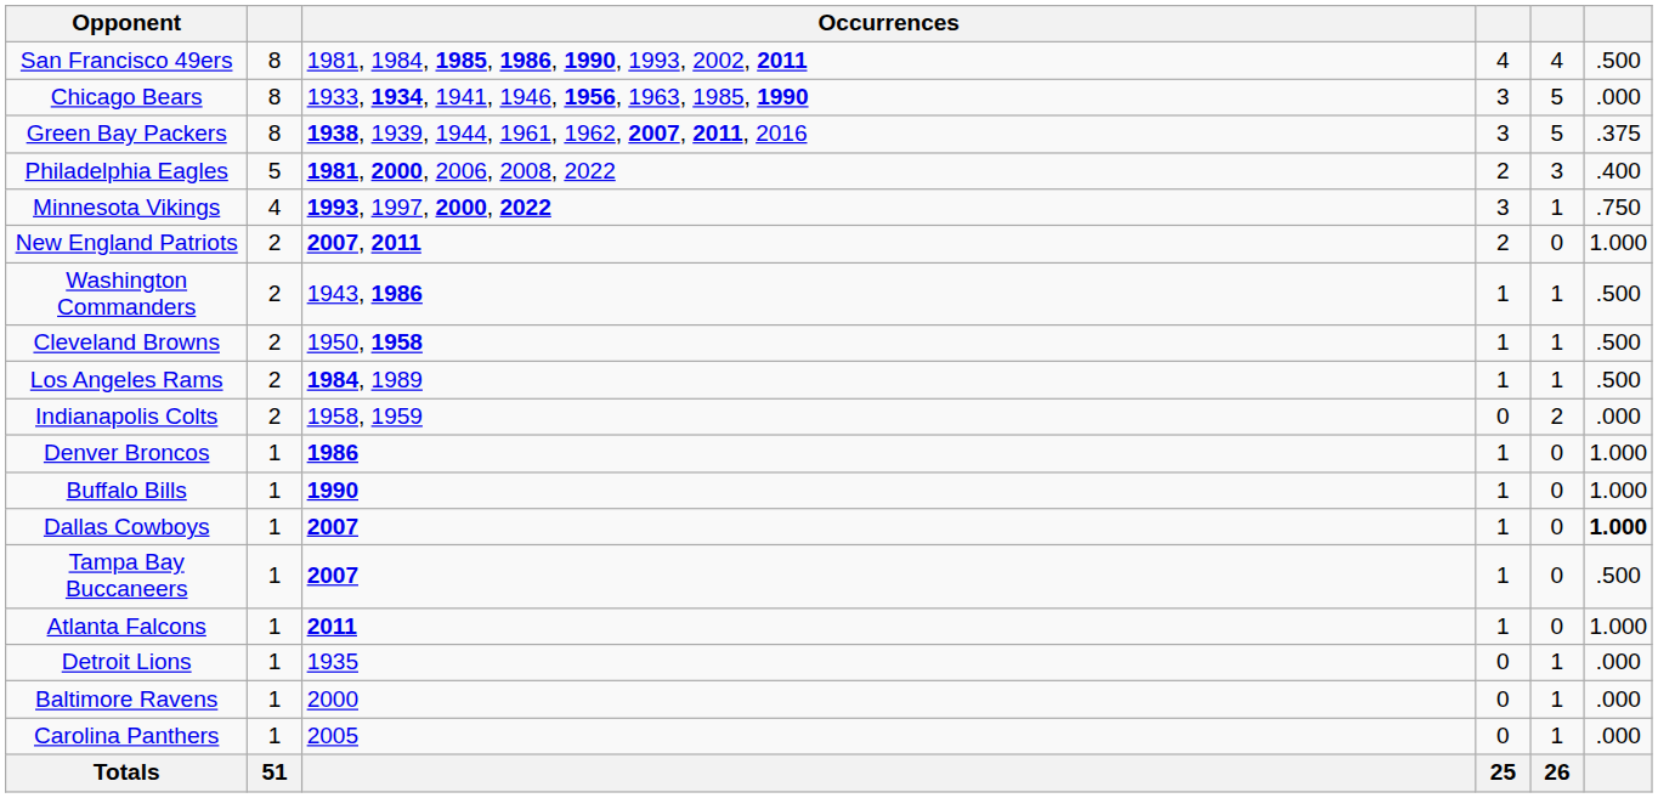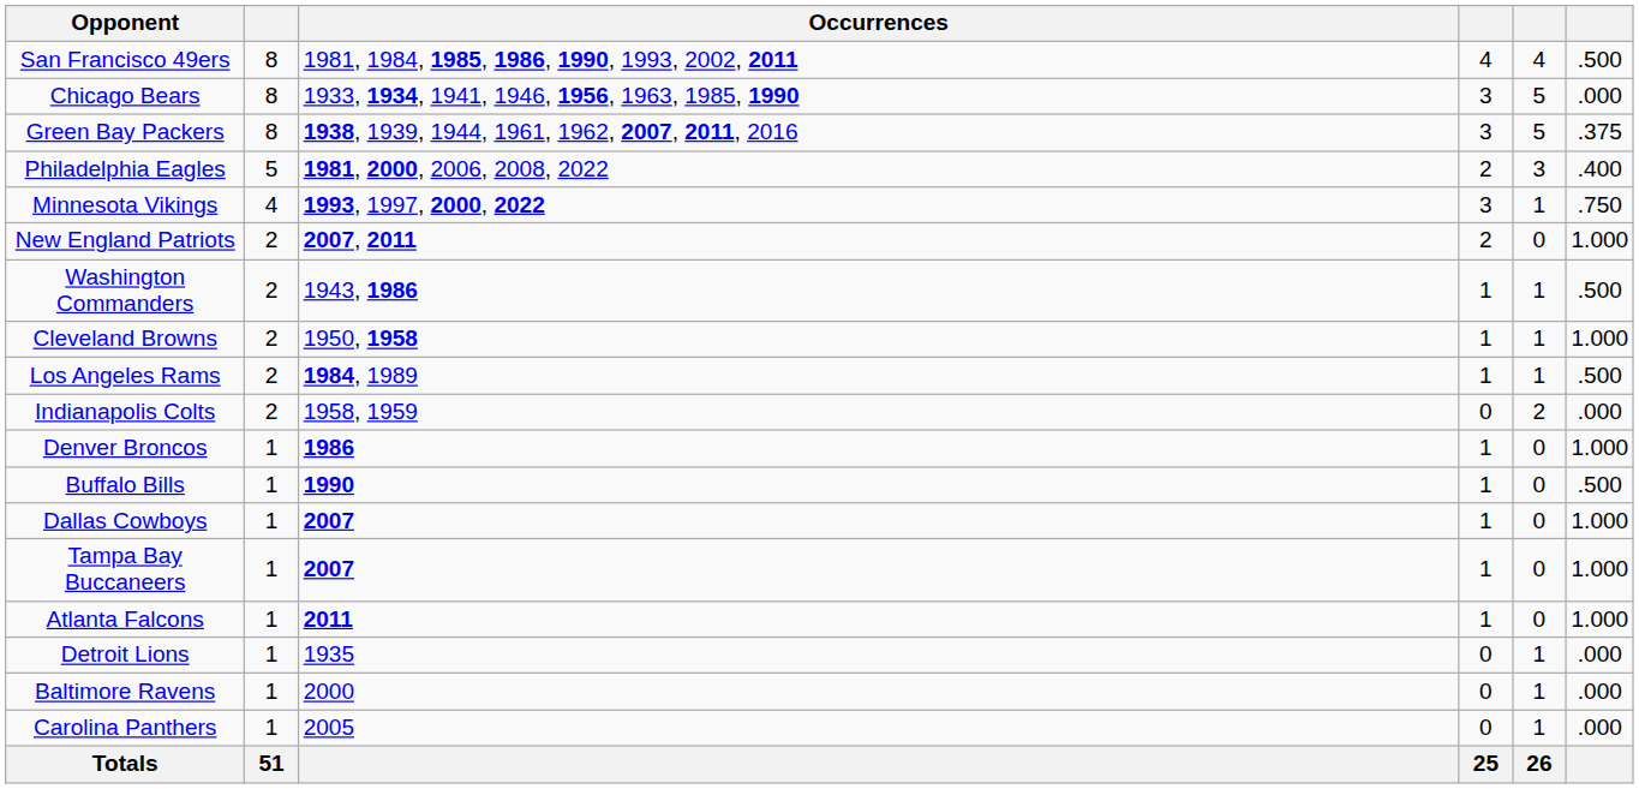 <table class="wikitable sortable" style="text-align: center; width: 72%;">
 <tr>
 <th width="160">Opponent</th>
 <th width="30"></th>
 <th>Occurrences</th>
 <th width="30"></th>
 <th width="30"></th>
 <th width="40"></th>
 </tr>
 <tr>
 <td><a href='#'>San Francisco 49ers</a></td>
 <td>8</td>
 <td align=left><a href='#'>1981</a>, <a href='#'>1984</a>, <strong><a href='#'>1985</a></strong>,  <strong><a href='#'>1986</a></strong>,  <strong><a href='#'>1990</a></strong>,  <a href='#'>1993</a>, <a href='#'>2002</a>, <strong><a href='#'>2011</a></strong></td>
 <td>4</td>
 <td>4</td>
 <td>.500</td>
 </tr>
 <tr>
 <td><a href='#'>Chicago Bears</a></td>
 <td>8</td>
 <td align=left><a href='#'>1933</a>, <strong><a href='#'>1934</a></strong>, <a href='#'>1941</a>, <a href='#'>1946</a>, <strong><a href='#'>1956</a></strong>, <a href='#'>1963</a>, <a href='#'>1985</a>, <strong><a href='#'>1990</a></strong></td>
 <td>3</td>
 <td>5</td>
 <td>.000</td>
 </tr>
 <tr>
 <td><a href='#'>Green Bay Packers</a></td>
 <td>8</td>
 <td align=left><strong><a href='#'>1938</a></strong>, <a href='#'>1939</a>, <a href='#'>1944</a>, <a href='#'>1961</a>, <a href='#'>1962</a>, <strong><a href='#'>2007</a></strong>, <strong><a href='#'>2011</a></strong>, <a href='#'>2016</a></td>
 <td>3</td>
 <td>5</td>
 <td>.375</td>
 </tr>
 <tr>
 <td><a href='#'>Philadelphia Eagles</a></td>
 <td>5</td>
 <td align=left><strong><a href='#'>1981</a></strong>, <strong><a href='#'>2000</a></strong>,  <a href='#'>2006</a>, <a href='#'>2008</a>, <a href='#'>2022</a></td>
 <td>2</td>
 <td>3</td>
 <td>.400</td>
 </tr>
 <tr>
 <td><a href='#'>Minnesota Vikings</a></td>
 <td>4</td>
 <td align=left><strong><a href='#'>1993</a></strong>, <a href='#'>1997</a>, <strong><a href='#'>2000</a></strong>, <strong><a href='#'>2022</a></strong></td>
 <td>3</td>
 <td>1</td>
 <td>.750</td>
 </tr>
 <tr>
 <td><a href='#'>New England Patriots</a></td>
 <td>2</td>
 <td align=left><strong><a href='#'>2007</a></strong>, <strong><a href='#'>2011</a></strong></td>
 <td>2</td>
 <td>0</td>
 <td>1.000</td>
 </tr>
 <tr>
 <td><a href='#'>Washington Commanders</a></td>
 <td>2</td>
 <td align=left><a href='#'>1943</a>, <strong><a href='#'>1986</a></strong></td>
 <td>1</td>
 <td>1</td>
 <td>.500</td>
 </tr>
 <tr>
 <td><a href='#'>Cleveland Browns</a></td>
 <td>2</td>
 <td align=left><a href='#'>1950</a>, <strong><a href='#'>1958</a></strong></td>
 <td>1</td>
 <td>1</td>
-<td>.500</td>
+<td>1.000</td>
 </tr>
 <tr>
 <td><a href='#'>Los Angeles Rams</a></td>
 <td>2</td>
 <td align=left><strong><a href='#'>1984</a></strong>, <a href='#'>1989</a></td>
 <td>1</td>
 <td>1</td>
 <td>.500</td>
 </tr>
 <tr>
 <td><a href='#'>Indianapolis Colts</a></td>
 <td>2</td>
 <td align=left><a href='#'>1958</a>, <a href='#'>1959</a></td>
 <td>0</td>
 <td>2</td>
 <td>.000</td>
 </tr>
 <tr>
 <td><a href='#'>Denver Broncos</a></td>
 <td>1</td>
 <td align=left><strong><a href='#'>1986</a></strong></td>
 <td>1</td>
 <td>0</td>
 <td>1.000</td>
 </tr>
 <tr>
 <td><a href='#'>Buffalo Bills</a></td>
 <td>1</td>
 <td align=left><strong><a href='#'>1990</a></strong></td>
 <td>1</td>
 <td>0</td>
-<td>1.000</td>
+<td>.500</td>
 </tr>
 <tr>
 <td><a href='#'>Dallas Cowboys</a></td>
 <td>1</td>
 <td align=left><strong><a href='#'>2007</a></strong></td>
 <td>1</td>
 <td>0</td>
-<td><strong>1.000</strong></td>
+<td>1.000</td>
 </tr>
 <tr>
 <td><a href='#'>Tampa Bay Buccaneers</a></td>
 <td>1</td>
 <td align=left><strong><a href='#'>2007</a></strong></td>
 <td>1</td>
 <td>0</td>
-<td>.500</td>
+<td>1.000</td>
 </tr>
 <tr>
 <td><a href='#'>Atlanta Falcons</a></td>
 <td>1</td>
 <td align=left><strong><a href='#'>2011</a></strong></td>
 <td>1</td>
 <td>0</td>
 <td>1.000</td>
 </tr>
 <tr>
 <td><a href='#'>Detroit Lions</a></td>
 <td>1</td>
 <td align=left><a href='#'>1935</a></td>
 <td>0</td>
 <td>1</td>
 <td>.000</td>
 </tr>
 <tr>
 <td><a href='#'>Baltimore Ravens</a></td>
 <td>1</td>
 <td align=left><a href='#'>2000</a></td>
 <td>0</td>
 <td>1</td>
 <td>.000</td>
 </tr>
 <tr>
 <td><a href='#'>Carolina Panthers</a></td>
 <td>1</td>
 <td align=left><a href='#'>2005</a></td>
 <td>0</td>
 <td>1</td>
 <td>.000</td>
 </tr>
 <tr>
 <th>Totals</th>
 <th>51</th>
 <th></th>
 <th>25</th>
 <th>26</th>
 <th></th>
 </tr>
 </table>
